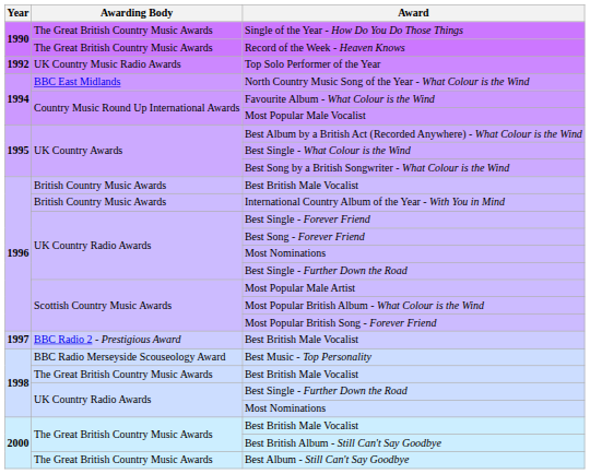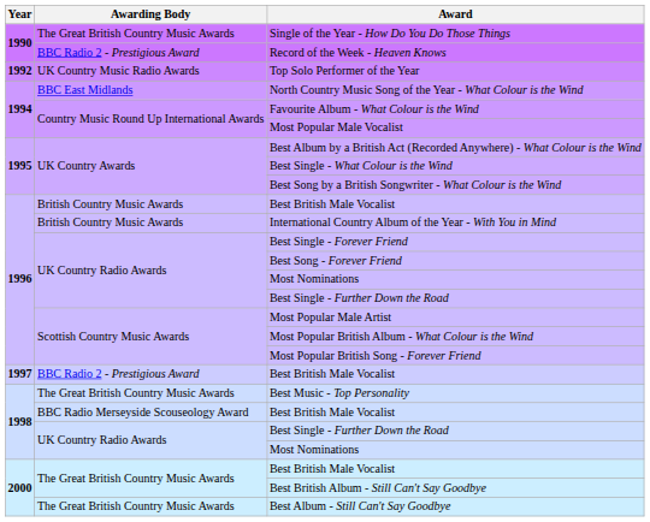 <table class="wikitable">
 <tr>
 <th>Year</th>
 <th>Awarding Body</th>
 <th>Award</th>
 </tr>
 <tr bgcolor="CC77FF">
 <td rowspan="2"><strong>1990</strong></td>
 <td>The Great British Country Music Awards</td>
 <td>Single of the Year - <em>How Do You Do Those Things</em></td>
 </tr>
 <tr bgcolor="CC77FF">
-<td>The Great British Country Music Awards</td>
+<td><a href='#'>BBC Radio 2</a> - <em>Prestigious Award</em></td>
 <td>Record of the Week - <em>Heaven Knows</em></td>
 </tr>
 <tr bgcolor="CC88FF">
 <td><strong>1992</strong></td>
 <td>UK Country Music Radio Awards</td>
 <td>Top Solo Performer of the Year</td>
 </tr>
 <tr bgcolor="CC99FF">
 <td rowspan="3"><strong>1994</strong></td>
 <td><a href='#'>BBC East Midlands</a></td>
 <td>North Country Music Song of the Year - <em>What Colour is the Wind</em></td>
 </tr>
 <tr bgcolor="CC99FF">
 <td rowspan="2">Country Music Round Up International Awards</td>
 <td>Favourite Album - <em>What Colour is the Wind</em></td>
 </tr>
 <tr bgcolor="CC99FF">
 <td>Most Popular Male Vocalist</td>
 </tr>
 <tr bgcolor="CCAAFF">
 <td rowspan="3"><strong>1995</strong></td>
 <td rowspan="3">UK Country Awards</td>
 <td>Best Album by a British Act (Recorded Anywhere) - <em>What Colour is the Wind</em></td>
 </tr>
 <tr bgcolor="CCAAFF">
 <td>Best Single - <em>What Colour is the Wind</em></td>
 </tr>
 <tr bgcolor="CCAAFF">
 <td>Best Song by a British Songwriter - <em>What Colour is the Wind</em></td>
 </tr>
 <tr bgcolor="CCBBFF">
 <td rowspan="9"><strong>1996</strong></td>
 <td>British Country Music Awards</td>
 <td>Best British Male Vocalist</td>
 </tr>
 <tr bgcolor="CCBBFF">
 <td>British Country Music Awards</td>
 <td>International Country Album of the Year - <em>With You in Mind</em></td>
 </tr>
 <tr bgcolor="CCBBFF">
 <td rowspan="4">UK Country Radio Awards</td>
 <td>Best Single - <em>Forever Friend</em></td>
 </tr>
 <tr bgcolor="CCBBFF">
 <td>Best Song - <em>Forever Friend</em></td>
 </tr>
 <tr bgcolor="CCBBFF">
 <td>Most Nominations</td>
 </tr>
 <tr bgcolor="CCBBFF">
 <td>Best Single - <em>Further Down the Road</em></td>
 </tr>
 <tr bgcolor="CCBBFF">
 <td rowspan="3">Scottish Country Music Awards</td>
 <td>Most Popular Male Artist</td>
 </tr>
 <tr bgcolor="CCBBFF">
 <td>Most Popular British Album - <em>What Colour is the Wind</em></td>
 </tr>
 <tr bgcolor="CCBBFF">
 <td>Most Popular British Song - <em>Forever Friend</em></td>
 </tr>
 <tr bgcolor="CCCCFF">
 <td><strong>1997</strong></td>
 <td><a href='#'>BBC Radio 2</a> - <em>Prestigious Award</em></td>
 <td>Best British Male Vocalist</td>
 </tr>
 <tr bgcolor="CCDDFF">
 <td rowspan="4"><strong>1998</strong></td>
-<td>BBC Radio Merseyside Scouseology Award</td>
+<td>The Great British Country Music Awards</td>
 <td>Best Music - <em>Top Personality</em></td>
 </tr>
 <tr bgcolor="CCDDFF">
-<td>The Great British Country Music Awards</td>
+<td>BBC Radio Merseyside Scouseology Award</td>
 <td>Best British Male Vocalist</td>
 </tr>
 <tr bgcolor="CCDDFF">
 <td rowspan="2">UK Country Radio Awards</td>
 <td>Best Single - <em>Further Down the Road</em></td>
 </tr>
 <tr bgcolor="CCDDFF">
 <td>Most Nominations</td>
 </tr>
 <tr bgcolor="CCEEFF">
 <td rowspan="3"><strong>2000</strong></td>
 <td rowspan="2">The Great British Country Music Awards</td>
 <td>Best British Male Vocalist</td>
 </tr>
 <tr bgcolor="CCEEFF">
 <td>Best British Album - <em>Still Can't Say Goodbye</em></td>
 </tr>
 <tr bgcolor="CCEEFF">
 <td>The Great British Country Music Awards</td>
 <td>Best Album - <em>Still Can't Say Goodbye</em></td>
 </tr>
 </table>
